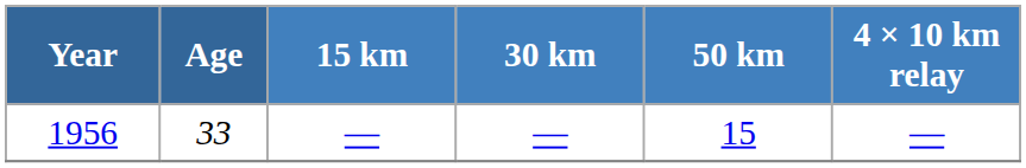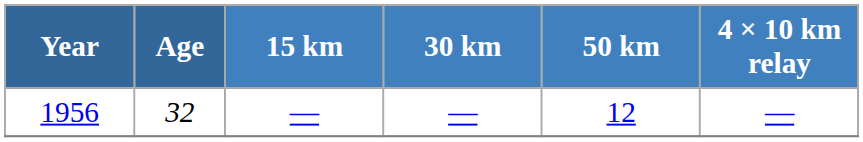 <table class="wikitable" style="font-size:95%; text-align:center; border:grey solid 1px; border-collapse:collapse; background:#ffffff;">
 <tr>
 <th style="background-color:#369; color:white; width:60px;"> Year </th>
 <th style="background-color:#369; color:white; width:40px;"> Age </th>
 <th style="background-color:#4180be; color:white; width:75px;"> 15 km </th>
 <th style="background-color:#4180be; color:white; width:75px;"> 30 km </th>
 <th style="background-color:#4180be; color:white; width:75px;"> 50 km </th>
 <th style="background-color:#4180be; color:white; width:75px;"> 4 × 10 km <br> relay </th>
 </tr>
 <tr>
 <td><a href='#'>1956</a></td>
-<td><em>33</em></td>
+<td><em>32</em></td>
 <td><a href='#'>—</a></td>
 <td><a href='#'>—</a></td>
-<td><a href='#'>15</a></td>
+<td><a href='#'>12</a></td>
 <td><a href='#'>—</a></td>
 </tr>
 <tr>
 </tr>
 </table>
